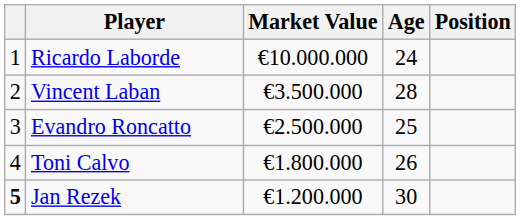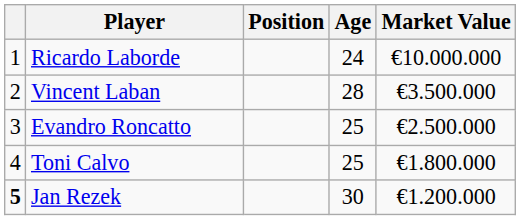 <table class="wikitable">
 <tr>
 <th></th>
 <th style="width:150px;">Player</th>
+<th>Position</th>
+<th>Age</th>
 <th>Market Value</th>
-<th>Age</th>
-<th>Position</th>
 </tr>
 <tr>
 <td align=center>1</td>
 <td> <a href='#'>Ricardo Laborde</a></td>
+<td align=center></td>
+<td align=center>24</td>
 <td align=center>€10.000.000</td>
-<td align=center>24</td>
-<td align=center></td>
 </tr>
 <tr>
 <td align=center>2</td>
 <td> <a href='#'>Vincent Laban</a></td>
+<td align=center></td>
+<td align=center>28</td>
 <td align=center>€3.500.000</td>
-<td align=center>28</td>
-<td align=center></td>
 </tr>
 <tr>
 <td align=center>3</td>
 <td> <a href='#'>Evandro Roncatto</a></td>
+<td align=center></td>
+<td align=center>25</td>
 <td align=center>€2.500.000</td>
-<td align=center>25</td>
-<td align=center></td>
 </tr>
 <tr>
 <td align=center>4</td>
 <td> <a href='#'>Toni Calvo</a></td>
+<td align=center></td>
+<td align=center>25</td>
 <td align=center>€1.800.000</td>
-<td align=center>26</td>
-<td align=center></td>
 </tr>
 <tr>
 <td align=center><strong>5</strong></td>
 <td> <a href='#'>Jan Rezek</a></td>
+<td align=center></td>
+<td align=center>30</td>
 <td align=center>€1.200.000</td>
-<td align=center>30</td>
-<td align=center></td>
 </tr>
 </table>
